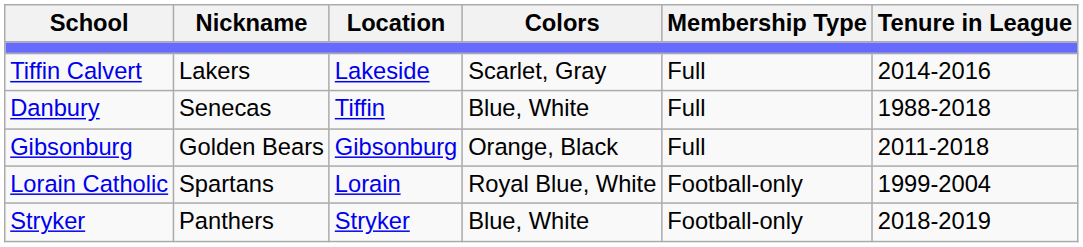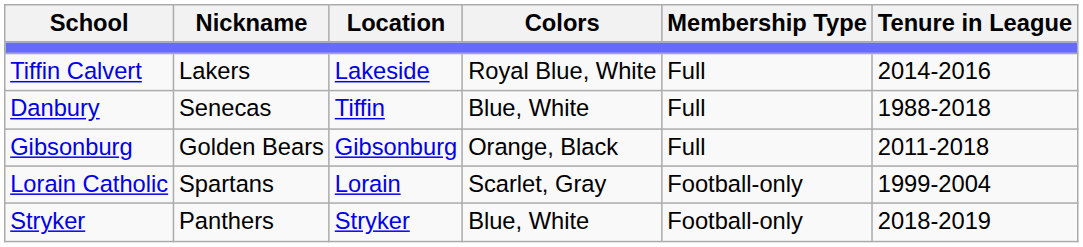 <table class="wikitable sortable">
 <tr>
 <th>School</th>
 <th>Nickname</th>
 <th>Location</th>
 <th>Colors</th>
 <th>Membership Type</th>
 <th>Tenure in League</th>
 </tr>
 <tr>
 <th colspan="7" style="background:#676AFE;"></th>
 </tr>
 <tr>
 <td><a href='#'>Tiffin Calvert</a></td>
 <td>Lakers</td>
 <td><a href='#'>Lakeside</a></td>
-<td>Scarlet, Gray<br> </td>
+<td>Royal Blue, White <br> </td>
 <td>Full</td>
 <td>2014-2016</td>
 </tr>
 <tr>
 <td><a href='#'>Danbury</a></td>
 <td>Senecas</td>
 <td><a href='#'>Tiffin</a></td>
 <td>Blue, White<br> </td>
 <td>Full</td>
 <td>1988-2018</td>
 </tr>
 <tr>
 <td><a href='#'>Gibsonburg</a></td>
 <td>Golden Bears</td>
 <td><a href='#'>Gibsonburg</a></td>
 <td>Orange, Black <br>  </td>
 <td>Full</td>
 <td>2011-2018</td>
 </tr>
 <tr>
 <td><a href='#'>Lorain Catholic</a></td>
 <td>Spartans</td>
 <td><a href='#'>Lorain</a></td>
-<td>Royal Blue, White <br> </td>
+<td>Scarlet, Gray<br> </td>
 <td>Football-only</td>
 <td>1999-2004</td>
 </tr>
 <tr>
 <td><a href='#'>Stryker</a></td>
 <td>Panthers</td>
 <td><a href='#'>Stryker</a></td>
 <td>Blue, White<br> </td>
 <td>Football-only</td>
 <td>2018-2019</td>
 </tr>
 </table>
